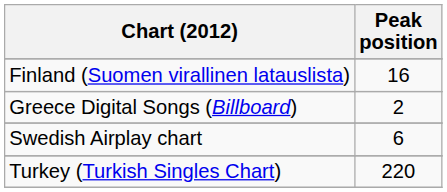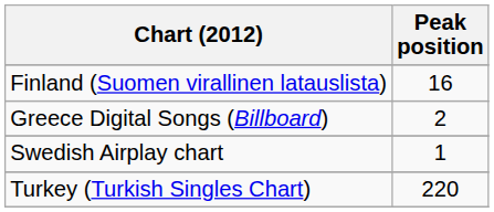 <table class="wikitable sortable">
 <tr>
 <th>Chart (2012)</th>
 <th align="center">Peak<br>position</th>
 </tr>
 <tr>
 </tr>
 <tr>
 </tr>
 <tr>
 </tr>
 <tr>
 </tr>
 <tr>
 <td>Finland (<a href='#'>Suomen virallinen latauslista</a>)</td>
 <td style="text-align:center;">16</td>
 </tr>
 <tr>
 </tr>
 <tr>
 <td>Greece Digital Songs (<em><a href='#'>Billboard</a></em>)</td>
 <td style="text-align:center;">2</td>
 </tr>
 <tr>
 </tr>
 <tr>
 </tr>
 <tr>
 </tr>
 <tr>
 </tr>
 <tr>
 <td>Swedish Airplay chart</td>
-<td style="text-align:center;">6</td>
+<td style="text-align:center;">1</td>
 </tr>
 <tr>
 </tr>
 <tr>
 <td>Turkey (<a href='#'>Turkish Singles Chart</a>)</td>
 <td align="center">220</td>
 </tr>
 <tr>
 </tr>
 </table>
